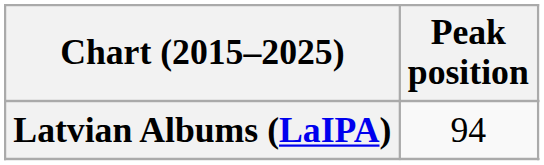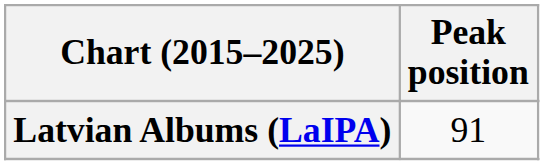 <table class="wikitable sortable plainrowheaders" style="text-align:center">
 <tr>
 <th scope="col">Chart (2015–2025)</th>
 <th scope="col">Peak<br> position</th>
 </tr>
 <tr>
 </tr>
 <tr>
 </tr>
 <tr>
 <th scope="row">Latvian Albums (<a href='#'>LaIPA</a>)</th>
-<td>94</td>
+<td>91</td>
 </tr>
 <tr>
 </tr>
 <tr>
 </tr>
 <tr>
 </tr>
 </table>
